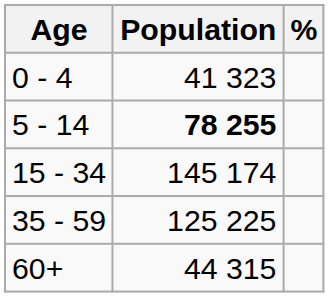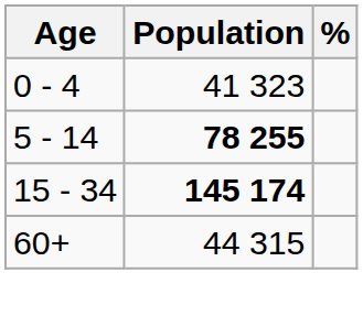 <table class="wikitable" style="font-size: 95%; text-align: right">
 <tr>
 <th>Age</th>
 <th>Population</th>
 <th>%</th>
 </tr>
 <tr>
 <td align=left>0 - 4</td>
 <td>41 323</td>
 <td></td>
 </tr>
 <tr>
 <td align=left>5 - 14</td>
 <td><strong>78 255</strong></td>
 <td></td>
 </tr>
 <tr>
 <td align=left>15 - 34</td>
-<td>145 174</td>
-<td></td>
-</tr>
-<tr>
-<td align=left>35 - 59</td>
-<td>125 225</td>
+<td><strong>145 174</strong></td>
 <td></td>
 </tr>
 <tr>
 <td align=left>60+</td>
 <td>44 315</td>
 <td></td>
 </tr>
 </table>
